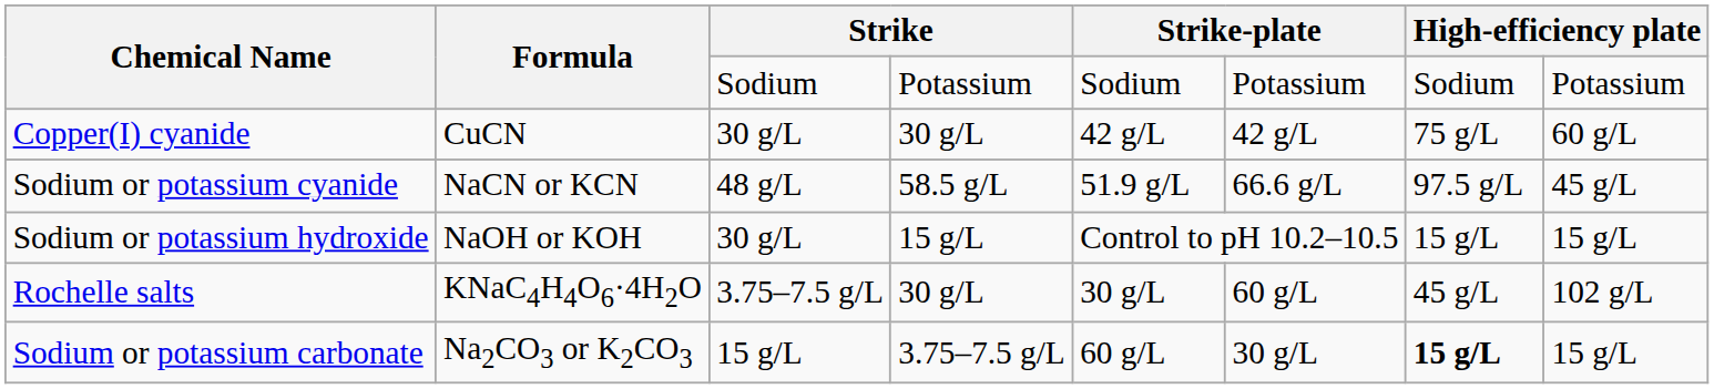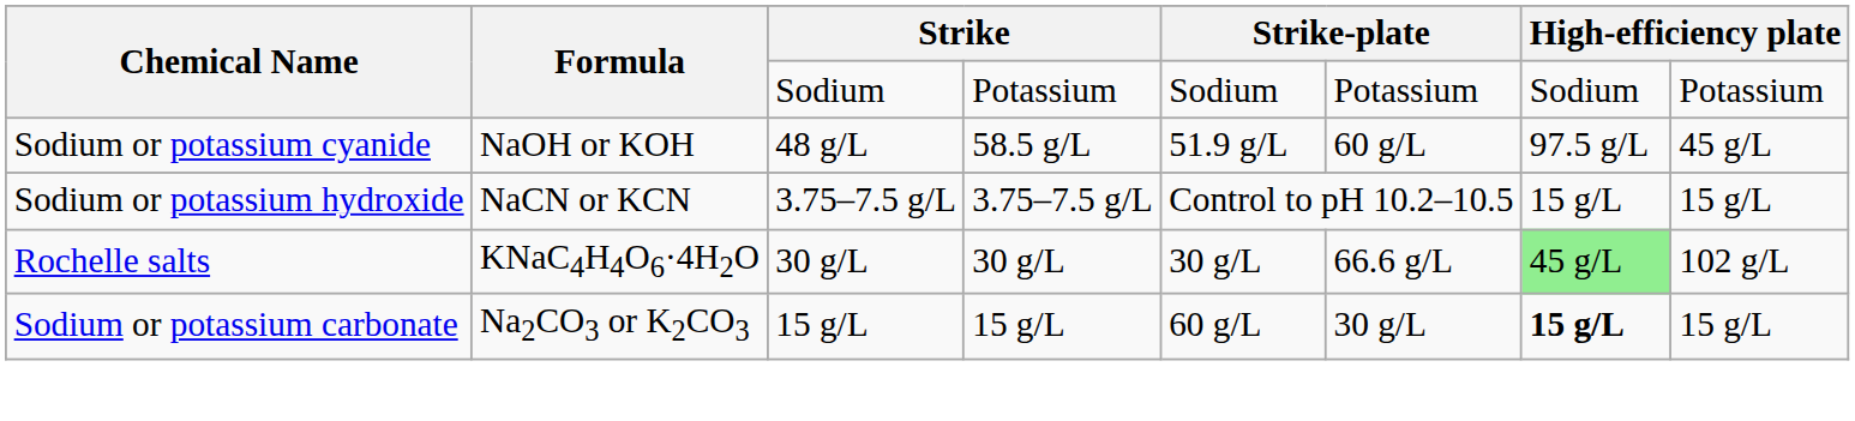 <table class="wikitable">
 <tr>
 <th rowspan="2">Chemical Name</th>
 <th rowspan="2">Formula</th>
 <th colspan="2">Strike</th>
 <th colspan="2">Strike-plate</th>
 <th colspan="2">High-efficiency plate</th>
 </tr>
 <tr>
 <td>Sodium</td>
 <td>Potassium</td>
 <td>Sodium</td>
 <td>Potassium</td>
 <td>Sodium</td>
 <td>Potassium</td>
 </tr>
 <tr>
-<td><a href='#'>Copper(I) cyanide</a></td>
-<td>CuCN</td>
-<td>30 g/L</td>
-<td>30 g/L</td>
-<td>42 g/L</td>
-<td>42 g/L</td>
-<td>75 g/L</td>
-<td>60 g/L</td>
-</tr>
-<tr>
 <td>Sodium or <a href='#'>potassium cyanide</a></td>
-<td>NaCN or KCN</td>
+<td>NaOH or KOH</td>
 <td>48 g/L</td>
 <td>58.5 g/L</td>
 <td>51.9 g/L</td>
-<td>66.6 g/L</td>
+<td>60 g/L</td>
 <td>97.5 g/L</td>
 <td>45 g/L</td>
 </tr>
 <tr>
 <td>Sodium or <a href='#'>potassium hydroxide</a></td>
-<td>NaOH or KOH</td>
-<td>30 g/L</td>
-<td>15 g/L</td>
+<td>NaCN or KCN</td>
+<td>3.75–7.5 g/L</td>
+<td>3.75–7.5 g/L</td>
 <td colspan="2">Control to pH 10.2–10.5</td>
 <td>15 g/L</td>
 <td>15 g/L</td>
 </tr>
 <tr>
 <td><a href='#'>Rochelle salts</a></td>
 <td>KNaC<sub>4</sub>H<sub>4</sub>O<sub>6</sub>·4H<sub>2</sub>O</td>
-<td>3.75–7.5 g/L</td>
 <td>30 g/L</td>
 <td>30 g/L</td>
-<td>60 g/L</td>
-<td>45 g/L</td>
+<td>30 g/L</td>
+<td>66.6 g/L</td>
+<td style="background: lightgreen;">45 g/L</td>
 <td>102 g/L</td>
 </tr>
 <tr>
 <td><a href='#'>Sodium</a> or <a href='#'>potassium carbonate</a></td>
 <td>Na<sub>2</sub>CO<sub>3</sub> or K<sub>2</sub>CO<sub>3</sub></td>
 <td>15 g/L</td>
-<td>3.75–7.5 g/L</td>
+<td>15 g/L</td>
 <td>60 g/L</td>
 <td>30 g/L</td>
 <td><strong>15 g/L</strong></td>
 <td>15 g/L</td>
 </tr>
 </table>
